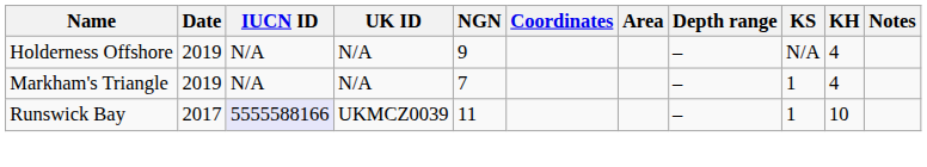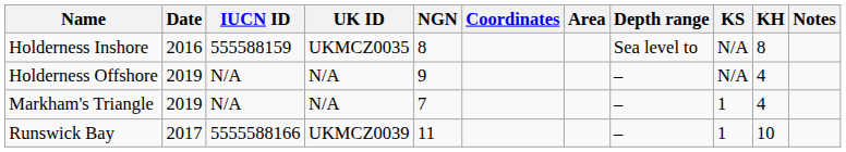 <table class="wikitable">
 <tr>
 <th>Name</th>
 <th>Date</th>
 <th><a href='#'>IUCN</a> ID</th>
 <th>UK ID</th>
 <th>NGN</th>
 <th><a href='#'>Coordinates</a></th>
 <th>Area</th>
 <th>Depth range</th>
 <th>KS</th>
 <th>KH</th>
 <th>Notes</th>
+</tr>
+<tr>
+<td>Holderness Inshore</td>
+<td>2016</td>
+<td>555588159</td>
+<td>UKMCZ0035</td>
+<td>8</td>
+<td></td>
+<td></td>
+<td>Sea level to </td>
+<td>N/A</td>
+<td>8</td>
+<td></td>
 </tr>
 <tr>
 <td>Holderness Offshore</td>
 <td>2019</td>
 <td>N/A</td>
 <td>N/A</td>
 <td>9</td>
 <td></td>
 <td></td>
 <td> – </td>
 <td>N/A</td>
 <td>4</td>
 <td></td>
 </tr>
 <tr>
 <td>Markham's Triangle</td>
 <td>2019</td>
 <td>N/A</td>
 <td>N/A</td>
 <td>7</td>
 <td></td>
 <td></td>
 <td> – </td>
 <td>1</td>
 <td>4</td>
 <td></td>
 </tr>
 <tr>
 <td>Runswick Bay</td>
 <td>2017</td>
-<td style="background: lavender;">5555588166</td>
+<td>5555588166</td>
 <td>UKMCZ0039</td>
 <td>11</td>
 <td></td>
 <td></td>
 <td> – </td>
 <td>1</td>
 <td>10</td>
 <td></td>
 </tr>
 </table>
